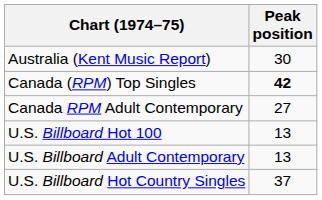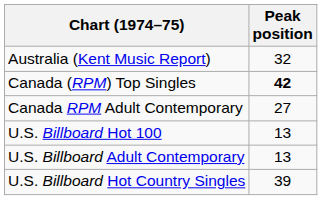 <table class="wikitable sortable">
 <tr>
 <th>Chart (1974–75)</th>
 <th>Peak<br>position</th>
 </tr>
 <tr>
 <td>Australia (<a href='#'>Kent Music Report</a>)</td>
-<td style="text-align:center;">30</td>
+<td style="text-align:center;">32</td>
 </tr>
 <tr>
 <td>Canada (<em><a href='#'>RPM</a></em>) Top Singles</td>
 <td align="center"><strong>42</strong></td>
 </tr>
 <tr>
 <td>Canada <em><a href='#'>RPM</a></em> Adult Contemporary</td>
 <td style="text-align:center;">27</td>
 </tr>
 <tr>
 <td>U.S. <a href='#'><em>Billboard</em> Hot 100</a></td>
 <td align="center">13</td>
 </tr>
 <tr>
 <td>U.S. <em>Billboard</em> <a href='#'>Adult Contemporary</a></td>
 <td align="center">13</td>
 </tr>
 <tr>
 <td>U.S. <em>Billboard</em> <a href='#'>Hot Country Singles</a></td>
-<td align="center">37</td>
+<td align="center">39</td>
 </tr>
 </table>
